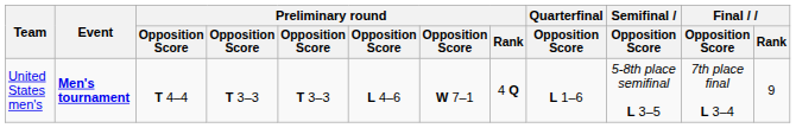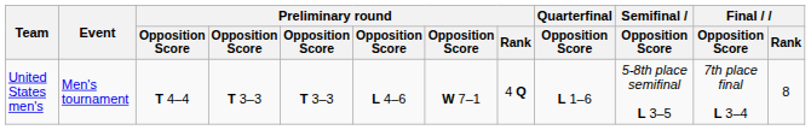 <table class=wikitable style=font-size:90%;text-align:center>
 <tr>
 <th rowspan=2>Team</th>
 <th rowspan=2>Event</th>
 <th colspan=6>Preliminary round</th>
 <th>Quarterfinal</th>
 <th>Semifinal / </th>
 <th colspan=2>Final /  / </th>
 </tr>
 <tr style=font-size:95%>
 <th>Opposition<br>Score</th>
 <th>Opposition<br>Score</th>
 <th>Opposition<br>Score</th>
 <th>Opposition<br>Score</th>
 <th>Opposition<br>Score</th>
 <th>Rank</th>
 <th>Opposition<br>Score</th>
 <th>Opposition<br>Score</th>
 <th>Opposition<br>Score</th>
 <th>Rank</th>
 </tr>
 <tr>
 <td align=left><a href='#'>United States men's</a></td>
-<td align=left><strong><a href='#'>Men's tournament</a></strong></td>
+<td align=left><a href='#'>Men's tournament</a></td>
 <td><br><strong>T</strong> 4–4</td>
 <td><br><strong>T</strong> 3–3</td>
 <td><br><strong>T</strong> 3–3</td>
 <td><br><strong>L</strong> 4–6</td>
 <td><br><strong>W</strong> 7–1</td>
 <td>4 <strong>Q</strong></td>
 <td><br><strong>L</strong> 1–6</td>
 <td><em>5-8th place semifinal</em><br><br><strong>L</strong> 3–5</td>
 <td><em>7th place final</em><br><br><strong>L</strong> 3–4</td>
-<td>9</td>
+<td>8</td>
 </tr>
 </table>
